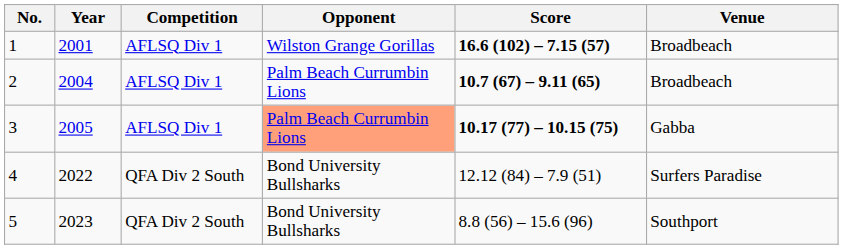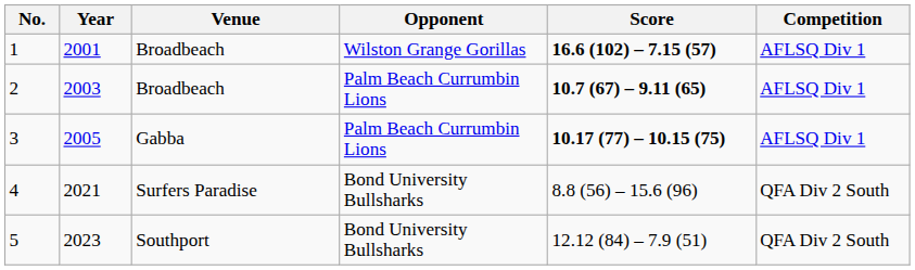 <table class="wikitable sortable" width=780px>
 <tr>
 <th width=6%>No.</th>
 <th width=8%>Year</th>
-<th width=17%>Competition</th>
+<th width=23%>Venue</th>
 <th width=23%>Opponent</th>
 <th width=23%>Score</th>
-<th width=23%>Venue</th>
+<th width=17%>Competition</th>
 </tr>
 <tr>
 <td>1</td>
 <td><a href='#'>2001</a></td>
-<td><a href='#'>AFLSQ Div 1</a></td>
+<td>Broadbeach</td>
 <td><a href='#'>Wilston Grange Gorillas</a></td>
 <td><strong>16.6 (102) – 7.15 (57)</strong></td>
-<td>Broadbeach</td>
+<td><a href='#'>AFLSQ Div 1</a></td>
 </tr>
 <tr>
 <td>2</td>
-<td><a href='#'>2004</a></td>
-<td><a href='#'>AFLSQ Div 1</a></td>
+<td><a href='#'>2003</a></td>
+<td>Broadbeach</td>
 <td><a href='#'>Palm Beach Currumbin Lions</a></td>
 <td><strong>10.7 (67) – 9.11 (65)</strong></td>
-<td>Broadbeach</td>
+<td><a href='#'>AFLSQ Div 1</a></td>
 </tr>
 <tr>
 <td>3</td>
 <td><a href='#'>2005</a></td>
+<td>Gabba</td>
+<td><a href='#'>Palm Beach Currumbin Lions</a></td>
+<td><strong>10.17 (77) – 10.15 (75)</strong></td>
 <td><a href='#'>AFLSQ Div 1</a></td>
-<td style="background: lightsalmon;"><a href='#'>Palm Beach Currumbin Lions</a></td>
-<td><strong>10.17 (77) – 10.15 (75)</strong></td>
-<td>Gabba</td>
 </tr>
 <tr>
 <td>4</td>
-<td>2022</td>
+<td>2021</td>
+<td>Surfers Paradise</td>
+<td>Bond University Bullsharks</td>
+<td>8.8 (56) – 15.6 (96)</td>
 <td>QFA Div 2 South</td>
-<td>Bond University Bullsharks</td>
-<td>12.12 (84) – 7.9 (51)</td>
-<td>Surfers Paradise</td>
 </tr>
 <tr>
 <td>5</td>
 <td>2023</td>
+<td>Southport</td>
+<td>Bond University Bullsharks</td>
+<td>12.12 (84) – 7.9 (51)</td>
 <td>QFA Div 2 South</td>
-<td>Bond University Bullsharks</td>
-<td>8.8 (56) – 15.6 (96)</td>
-<td>Southport</td>
 </tr>
 </table>
